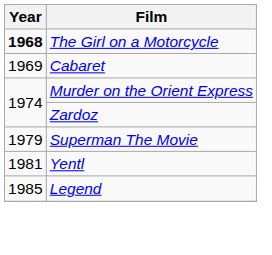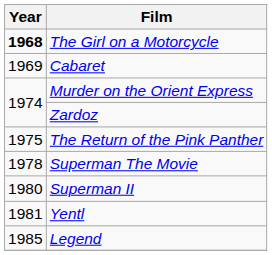 <table class="wikitable" style="font-size: 95%;">
 <tr>
 <th>Year</th>
 <th>Film</th>
 </tr>
 <tr>
 <td><strong>1968</strong></td>
 <td><em><a href='#'>The Girl on a Motorcycle</a></em></td>
 </tr>
 <tr>
 <td>1969</td>
 <td><em><a href='#'>Cabaret</a></em></td>
 </tr>
 <tr>
 <td rowspan="2">1974</td>
 <td><em><a href='#'>Murder on the Orient Express</a></em></td>
 </tr>
 <tr>
 <td><em><a href='#'>Zardoz</a></em></td>
 </tr>
 <tr>
-<td>1979</td>
+<td>1975</td>
+<td><em><a href='#'>The Return of the Pink Panther</a></em></td>
+</tr>
+<tr>
+<td>1978</td>
 <td><em><a href='#'>Superman The Movie</a></em></td>
+</tr>
+<tr>
+<td>1980</td>
+<td><em><a href='#'>Superman II</a></em></td>
 </tr>
 <tr>
 <td>1981</td>
 <td><em><a href='#'>Yentl</a></em></td>
 </tr>
 <tr>
 <td>1985</td>
 <td><em><a href='#'>Legend</a></em></td>
 </tr>
 <tr>
 </tr>
 </table>
